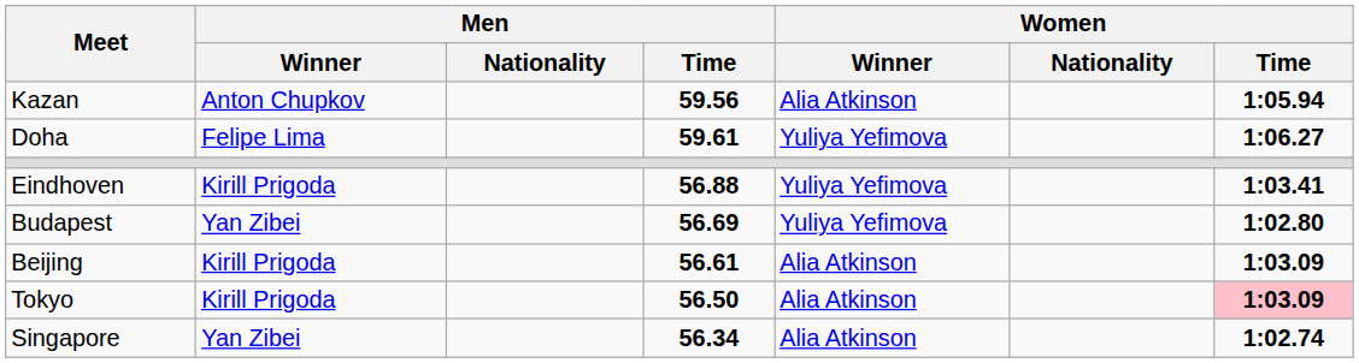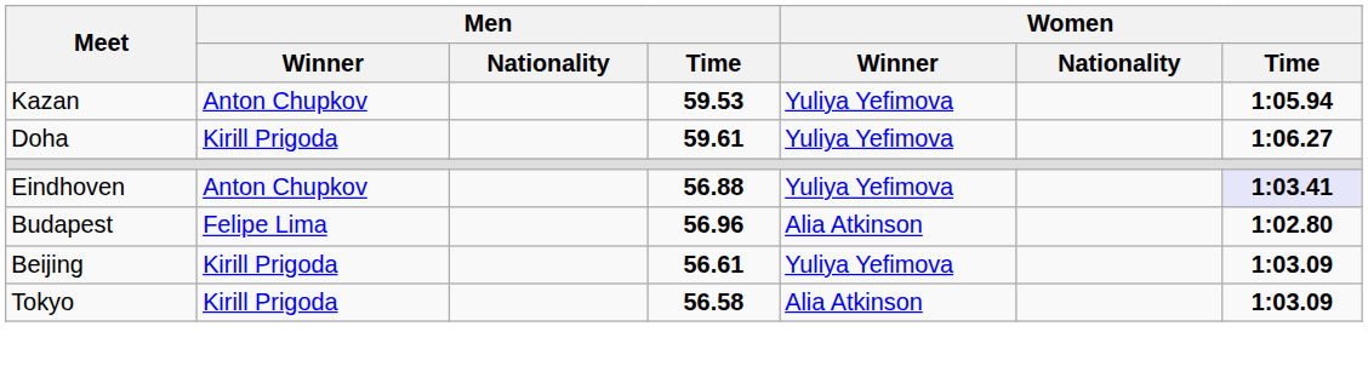 <table class="wikitable">
 <tr>
 <th width=120 rowspan=2>Meet</th>
 <th colspan=3>Men</th>
 <th colspan=3>Women</th>
 </tr>
 <tr>
 <th width=160>Winner</th>
 <th width=125>Nationality</th>
 <th width=80>Time</th>
 <th width=150>Winner</th>
 <th width=130>Nationality</th>
 <th width=85>Time</th>
 </tr>
 <tr>
 <td>Kazan</td>
 <td><a href='#'>Anton Chupkov</a></td>
 <td></td>
-<td align=center><strong>59.56</strong></td>
-<td><a href='#'>Alia Atkinson</a></td>
+<td align=center><strong>59.53</strong></td>
+<td><a href='#'>Yuliya Yefimova</a></td>
 <td></td>
 <td align=center><strong>1:05.94</strong></td>
 </tr>
 <tr>
 <td>Doha</td>
-<td><a href='#'>Felipe Lima</a></td>
+<td><a href='#'>Kirill Prigoda</a></td>
 <td></td>
 <td align=center><strong>59.61</strong></td>
 <td><a href='#'>Yuliya Yefimova</a></td>
 <td></td>
 <td align=center><strong>1:06.27</strong></td>
 </tr>
 <tr bgcolor=#DDDDDD>
 <td colspan=7></td>
 </tr>
 <tr>
 <td>Eindhoven</td>
-<td><a href='#'>Kirill Prigoda</a></td>
+<td><a href='#'>Anton Chupkov</a></td>
 <td></td>
 <td align=center><strong>56.88</strong></td>
 <td><a href='#'>Yuliya Yefimova</a></td>
 <td></td>
-<td align=center><strong>1:03.41</strong></td>
+<td align=center style="background: lavender;"><strong>1:03.41</strong></td>
 </tr>
 <tr>
 <td>Budapest</td>
-<td><a href='#'>Yan Zibei</a></td>
+<td><a href='#'>Felipe Lima</a></td>
 <td></td>
-<td align=center><strong>56.69</strong></td>
-<td><a href='#'>Yuliya Yefimova</a></td>
+<td align=center><strong>56.96</strong></td>
+<td><a href='#'>Alia Atkinson</a></td>
 <td></td>
 <td align=center><strong>1:02.80</strong></td>
 </tr>
 <tr>
 <td>Beijing</td>
 <td><a href='#'>Kirill Prigoda</a></td>
 <td></td>
 <td align=center><strong>56.61</strong></td>
-<td><a href='#'>Alia Atkinson</a></td>
+<td><a href='#'>Yuliya Yefimova</a></td>
 <td></td>
 <td align=center><strong>1:03.09</strong></td>
 </tr>
 <tr>
 <td>Tokyo</td>
 <td><a href='#'>Kirill Prigoda</a></td>
 <td></td>
-<td align=center><strong>56.50</strong></td>
+<td align=center><strong>56.58</strong></td>
 <td><a href='#'>Alia Atkinson</a></td>
 <td></td>
-<td align=center style="background: pink;"><strong>1:03.09</strong></td>
-</tr>
-<tr>
-<td>Singapore</td>
-<td><a href='#'>Yan Zibei</a></td>
-<td></td>
-<td align=center><strong>56.34</strong></td>
-<td><a href='#'>Alia Atkinson</a></td>
-<td></td>
-<td align=center><strong>1:02.74</strong></td>
+<td align=center><strong>1:03.09</strong></td>
 </tr>
 </table>
